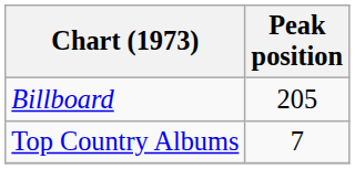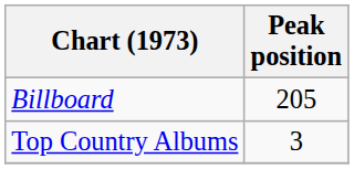 <table class="wikitable">
 <tr>
 <th>Chart (1973)</th>
 <th>Peak<br>position</th>
 </tr>
 <tr>
 <td><a href='#'><em>Billboard</em></a></td>
 <td align="center">205</td>
 </tr>
 <tr>
 <td><a href='#'>Top Country Albums</a></td>
-<td align="center">7</td>
+<td align="center">3</td>
 </tr>
 <tr>
 </tr>
 </table>
